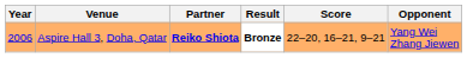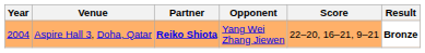 <table class="sortable wikitable" style="font-size: 90%;">
 <tr>
 <th>Year</th>
 <th>Venue</th>
 <th>Partner</th>
+<th>Opponent</th>
+<th>Score</th>
 <th>Result</th>
-<th>Score</th>
-<th>Opponent</th>
 </tr>
 <tr style="background:#FFB069">
-<td align="center"><a href='#'>2006</a></td>
+<td align="center"><a href='#'>2004</a></td>
 <td align="left"><a href='#'>Aspire Hall 3</a>, <a href='#'>Doha, Qatar</a></td>
 <td align="left"><strong> <a href='#'>Reiko Shiota</a></strong></td>
+<td align="left"> <a href='#'>Yang Wei</a> <br>  <a href='#'>Zhang Jiewen</a></td>
+<td align="left">22–20, 16–21, 9–21</td>
 <td style="text-align:left; background:white"> <strong>Bronze</strong></td>
-<td align="left">22–20, 16–21, 9–21</td>
-<td align="left"> <a href='#'>Yang Wei</a> <br>  <a href='#'>Zhang Jiewen</a></td>
 </tr>
 </table>
